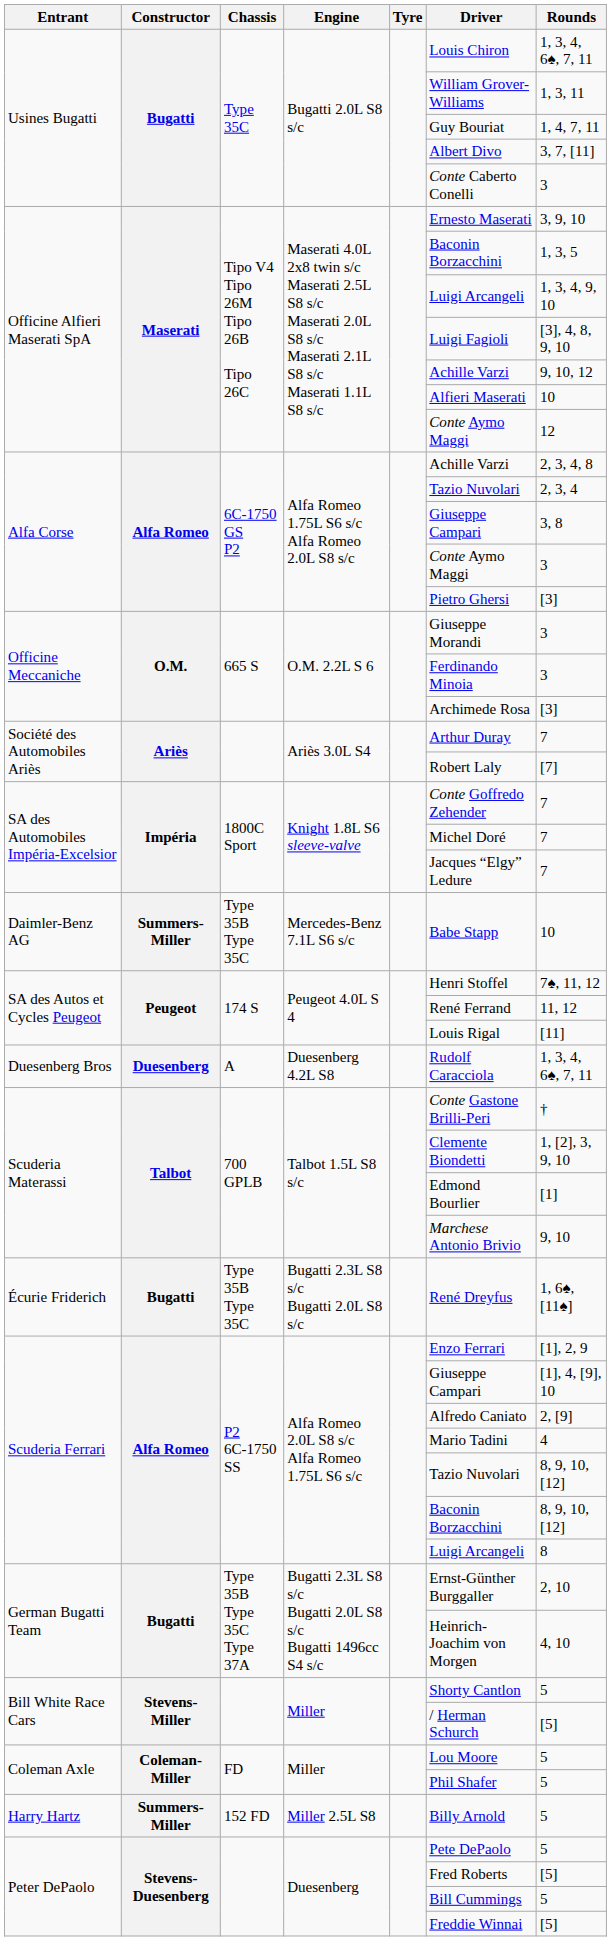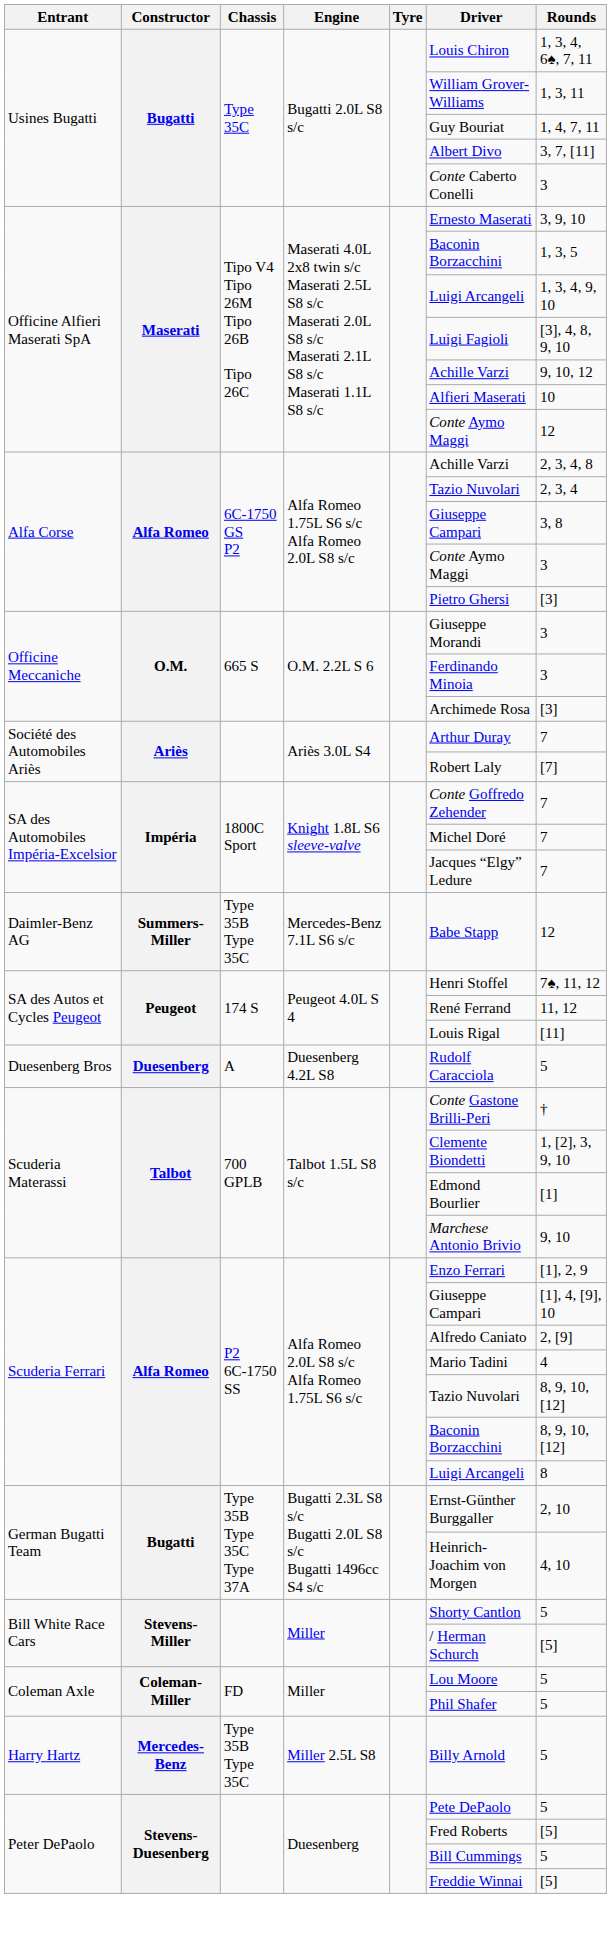 <table class="wikitable" style="font-size: 95%">
 <tr>
 <th>Entrant</th>
 <th>Constructor</th>
 <th>Chassis</th>
 <th>Engine</th>
 <th>Tyre</th>
 <th>Driver</th>
 <th>Rounds</th>
 </tr>
 <tr>
 <td rowspan=5> Usines Bugatti</td>
 <th rowspan=5><a href='#'>Bugatti</a></th>
 <td rowspan=5><a href='#'>Type 35C</a></td>
 <td rowspan=5>Bugatti 2.0L S8 s/c</td>
 <td rowspan=5></td>
 <td> <a href='#'>Louis Chiron</a></td>
 <td>1, 3, 4, 6♠, 7, 11</td>
 </tr>
 <tr>
 <td> <a href='#'>William Grover-Williams</a></td>
 <td>1, 3, 11</td>
 </tr>
 <tr>
 <td> Guy Bouriat</td>
 <td>1, 4, 7, 11</td>
 </tr>
 <tr>
 <td> <a href='#'>Albert Divo</a></td>
 <td>3, 7, [11]</td>
 </tr>
 <tr>
 <td> <em>Conte</em> Caberto Conelli</td>
 <td>3</td>
 </tr>
 <tr>
 <td rowspan=7> Officine Alfieri Maserati SpA</td>
 <th rowspan=7><a href='#'>Maserati</a></th>
 <td rowspan=7>Tipo V4<br>Tipo 26M<br>Tipo 26B<br> <br>Tipo 26C</td>
 <td rowspan=7>Maserati 4.0L 2x8 twin s/c<br> Maserati 2.5L S8 s/c<br> Maserati 2.0L S8 s/c<br> Maserati 2.1L S8 s/c<br> Maserati 1.1L S8 s/c</td>
 <td rowspan=7></td>
 <td> <a href='#'>Ernesto Maserati</a></td>
 <td>3, 9, 10</td>
 </tr>
 <tr>
 <td> <a href='#'>Baconin Borzacchini</a></td>
 <td>1, 3, 5</td>
 </tr>
 <tr>
 <td> <a href='#'>Luigi Arcangeli</a></td>
 <td>1, 3, 4, 9, 10</td>
 </tr>
 <tr>
 <td> <a href='#'>Luigi Fagioli</a></td>
 <td>[3], 4, 8, 9, 10</td>
 </tr>
 <tr>
 <td> <a href='#'>Achille Varzi</a></td>
 <td>9, 10, 12</td>
 </tr>
 <tr>
 <td> <a href='#'>Alfieri Maserati</a></td>
 <td>10</td>
 </tr>
 <tr>
 <td> <em>Conte</em> <a href='#'>Aymo Maggi</a></td>
 <td>12</td>
 </tr>
 <tr>
 <td rowspan=5> <a href='#'>Alfa Corse</a></td>
 <th rowspan=5><a href='#'>Alfa Romeo</a></th>
 <td rowspan=5><a href='#'>6C-1750 GS</a><br><a href='#'>P2</a></td>
 <td rowspan=5>Alfa Romeo 1.75L S6 s/c <br>Alfa Romeo 2.0L S8 s/c</td>
 <td rowspan=5></td>
 <td> Achille Varzi</td>
 <td>2, 3, 4, 8</td>
 </tr>
 <tr>
 <td> <a href='#'>Tazio Nuvolari</a></td>
 <td>2, 3, 4</td>
 </tr>
 <tr>
 <td> <a href='#'>Giuseppe Campari</a></td>
 <td>3, 8</td>
 </tr>
 <tr>
 <td> <em>Conte</em> Aymo Maggi</td>
 <td>3</td>
 </tr>
 <tr>
 <td> <a href='#'>Pietro Ghersi</a></td>
 <td>[3]</td>
 </tr>
 <tr>
 <td rowspan=3> <a href='#'>Officine Meccaniche</a></td>
 <th rowspan=3>O.M.</th>
 <td rowspan=3>665 S</td>
 <td rowspan=3>O.M. 2.2L S 6</td>
 <td rowspan=3></td>
 <td> Giuseppe Morandi</td>
 <td>3</td>
 </tr>
 <tr>
 <td> <a href='#'>Ferdinando Minoia</a></td>
 <td>3</td>
 </tr>
 <tr>
 <td> Archimede Rosa</td>
 <td>[3]</td>
 </tr>
 <tr>
 <td rowspan=2> Société des Automobiles Ariès</td>
 <th rowspan=2><a href='#'>Ariès</a></th>
 <td rowspan=2></td>
 <td rowspan=2>Ariès 3.0L S4</td>
 <td rowspan=2></td>
 <td> <a href='#'>Arthur Duray</a></td>
 <td>7</td>
 </tr>
 <tr>
 <td> Robert Laly</td>
 <td>[7]</td>
 </tr>
 <tr>
 <td rowspan=3> SA des Automobiles<br><a href='#'>Impéria-Excelsior</a></td>
 <th rowspan=3>Impéria</th>
 <td rowspan=3>1800C Sport</td>
 <td rowspan=3><a href='#'>Knight</a> 1.8L S6 <em><a href='#'>sleeve-valve</a> </em></td>
 <td rowspan=3></td>
 <td> <em>Conte</em> <a href='#'>Goffredo Zehender</a></td>
 <td>7</td>
 </tr>
 <tr>
 <td> Michel Doré</td>
 <td>7</td>
 </tr>
 <tr>
 <td> Jacques “Elgy” Ledure</td>
 <td>7</td>
 </tr>
 <tr>
 <td> Daimler-Benz AG</td>
 <th>Summers-Miller</th>
 <td>Type 35B<br>Type 35C</td>
 <td>Mercedes-Benz 7.1L S6 s/c</td>
 <td></td>
 <td> <a href='#'>Babe Stapp</a></td>
-<td>10</td>
+<td>12</td>
 </tr>
 <tr>
 <td rowspan=3> SA des Autos et Cycles <a href='#'>Peugeot</a></td>
 <th rowspan=3>Peugeot</th>
 <td rowspan=3>174 S</td>
 <td rowspan=3>Peugeot 4.0L S 4</td>
 <td rowspan=3></td>
 <td> Henri Stoffel</td>
 <td>7♠, 11, 12</td>
 </tr>
 <tr>
 <td> René Ferrand</td>
 <td>11, 12</td>
 </tr>
 <tr>
 <td> Louis Rigal</td>
 <td>[11]</td>
 </tr>
 <tr>
 <td> Duesenberg Bros</td>
 <th><a href='#'>Duesenberg</a></th>
 <td>A</td>
 <td>Duesenberg 4.2L S8</td>
 <td></td>
 <td> <a href='#'>Rudolf Caracciola</a></td>
-<td>1, 3, 4, 6♠, 7, 11</td>
+<td>5</td>
 </tr>
 <tr>
 <td rowspan=4> Scuderia Materassi</td>
 <th rowspan=4><a href='#'>Talbot</a></th>
 <td rowspan=4>700 GPLB</td>
 <td rowspan=4>Talbot 1.5L S8 s/c</td>
 <td rowspan=4></td>
 <td> <em>Conte</em> <a href='#'>Gastone Brilli-Peri</a></td>
 <td>†</td>
 </tr>
 <tr>
 <td> <a href='#'>Clemente Biondetti</a></td>
 <td>1, [2], 3, 9, 10</td>
 </tr>
 <tr>
 <td> Edmond Bourlier</td>
 <td>[1]</td>
 </tr>
 <tr>
 <td> <em>Marchese</em> <a href='#'>Antonio Brivio</a></td>
 <td>9, 10</td>
-</tr>
-<tr>
-<td> Écurie Friderich</td>
-<th>Bugatti</th>
-<td>Type 35B<br>Type 35C</td>
-<td>Bugatti 2.3L S8 s/c <br>Bugatti 2.0L S8 s/c</td>
-<td></td>
-<td> <a href='#'>René Dreyfus</a></td>
-<td>1, 6♠, [11♠]</td>
 </tr>
 <tr>
 <td rowspan=7> <a href='#'>Scuderia Ferrari</a></td>
 <th rowspan=7><a href='#'>Alfa Romeo</a></th>
 <td rowspan=7><a href='#'>P2</a><br>6C-1750 SS</td>
 <td rowspan=7>Alfa Romeo 2.0L S8 s/c <br> Alfa Romeo 1.75L S6 s/c</td>
 <td rowspan=7></td>
 <td> <a href='#'>Enzo Ferrari</a></td>
 <td>[1], 2, 9</td>
 </tr>
 <tr>
 <td> Giuseppe Campari</td>
 <td>[1], 4, [9], 10</td>
 </tr>
 <tr>
 <td> Alfredo Caniato</td>
 <td>2, [9]</td>
 </tr>
 <tr>
 <td> Mario Tadini</td>
 <td>4</td>
 </tr>
 <tr>
 <td> Tazio Nuvolari</td>
 <td>8, 9, 10, [12]</td>
 </tr>
 <tr>
 <td> <a href='#'>Baconin Borzacchini</a></td>
 <td>8, 9, 10, [12]</td>
 </tr>
 <tr>
 <td> <a href='#'>Luigi Arcangeli</a></td>
 <td>8</td>
 </tr>
 <tr>
 <td rowspan=2> German Bugatti Team</td>
 <th rowspan=2>Bugatti</th>
 <td rowspan=2>Type 35B<br> Type 35C<br> Type 37A</td>
 <td rowspan=2>Bugatti 2.3L S8 s/c <br>Bugatti 2.0L S8 s/c<br> Bugatti 1496cc S4 s/c</td>
 <td rowspan=2></td>
 <td> Ernst-Günther Burggaller</td>
 <td>2, 10</td>
 </tr>
 <tr>
 <td> Heinrich-Joachim von Morgen</td>
 <td>4, 10</td>
 </tr>
 <tr>
 <td rowspan=2> Bill White Race Cars</td>
 <th rowspan=2>Stevens-Miller</th>
 <td rowspan=2></td>
 <td rowspan=2><a href='#'>Miller</a></td>
 <td rowspan=2></td>
 <td> <a href='#'>Shorty Cantlon</a></td>
 <td>5</td>
 </tr>
 <tr>
 <td>/  <a href='#'>Herman Schurch</a></td>
 <td>[5]</td>
 </tr>
 <tr>
 <td rowspan=2> Coleman Axle</td>
 <th rowspan=2>Coleman-Miller</th>
 <td rowspan=2>FD</td>
 <td rowspan=2>Miller</td>
 <td rowspan=2></td>
 <td> <a href='#'>Lou Moore</a></td>
 <td>5</td>
 </tr>
 <tr>
 <td> <a href='#'>Phil Shafer</a></td>
 <td>5</td>
 </tr>
 <tr>
 <td> <a href='#'>Harry Hartz</a></td>
-<th>Summers-Miller</th>
-<td>152 FD</td>
+<th><a href='#'>Mercedes-Benz</a></th>
+<td>Type 35B<br>Type 35C</td>
 <td><a href='#'>Miller</a> 2.5L S8</td>
 <td></td>
 <td> <a href='#'>Billy Arnold</a></td>
 <td>5</td>
 </tr>
 <tr>
 <td rowspan=4> Peter DePaolo</td>
 <th rowspan=4>Stevens-Duesenberg</th>
 <td rowspan=4></td>
 <td rowspan=4>Duesenberg</td>
 <td rowspan=4></td>
 <td> <a href='#'>Pete DePaolo</a></td>
 <td>5</td>
 </tr>
 <tr>
 <td> Fred Roberts</td>
 <td>[5]</td>
 </tr>
 <tr>
 <td> <a href='#'>Bill Cummings</a></td>
 <td>5</td>
 </tr>
 <tr>
 <td> <a href='#'>Freddie Winnai</a></td>
 <td>[5]</td>
 </tr>
 </table>
